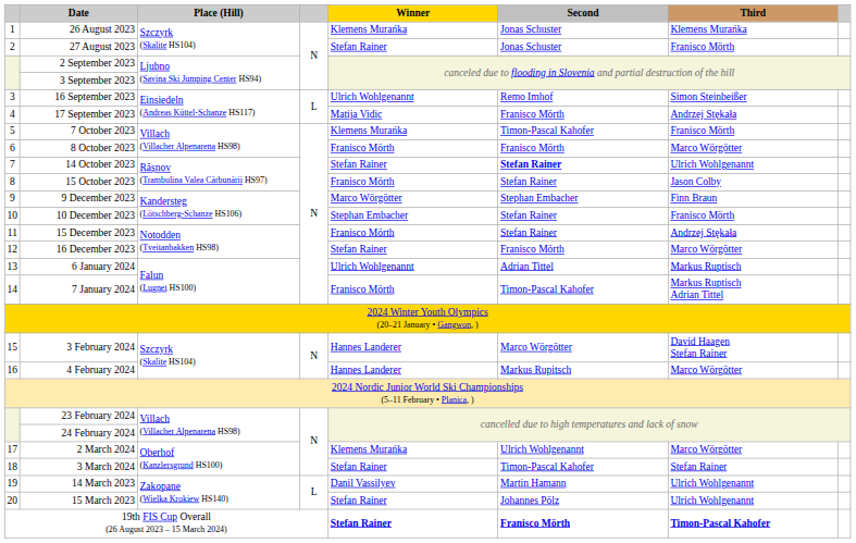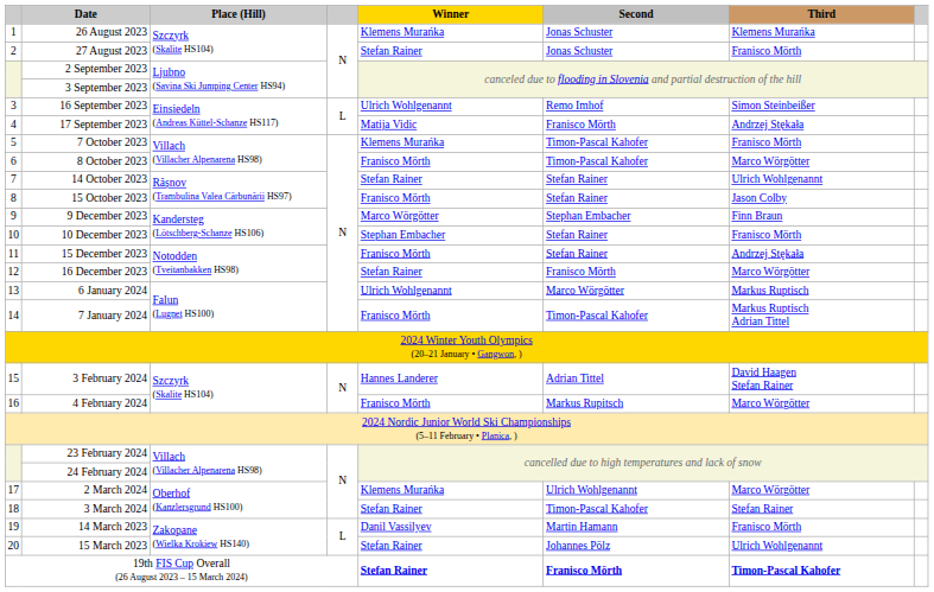 <table class="wikitable plainrowheaders" style="background:#fff; font-size:86%; line-height:16px; border:grey solid 1px; border-collapse:collapse;">
 <tr>
 <th scope="col" style="background:#ccc; width=10 px;"></th>
 <th scope="col" style="background:#ccc; width:150px;">Date</th>
 <th scope="col" style="background:#ccc; width:210px;">Place (Hill)</th>
 <th scope="col" style="background:#ccc; width:31px;"></th>
 <th scope="col" style="background:gold; width:220px;">Winner</th>
 <th scope="col" style="background:silver; width:220px;">Second</th>
 <th scope="col" style="background:#c96; width:220px;">Third</th>
 <th scope="col" style="background:#ccc; width:10px;"></th>
 </tr>
 <tr>
 <td align="center">1</td>
 <td align="right">26 August 2023</td>
 <td rowspan=2> <a href='#'>Szczyrk</a><br><small>(<a href='#'>Skalite</a> HS104)</small></td>
 <td rowspan=4 align="center">N</td>
 <td> <a href='#'>Klemens Murańka</a></td>
 <td> <a href='#'>Jonas Schuster</a></td>
 <td> <a href='#'>Klemens Murańka</a></td>
 <td></td>
 </tr>
 <tr>
 <td align="center">2</td>
 <td align="right">27 August 2023</td>
 <td> <a href='#'>Stefan Rainer</a></td>
 <td> <a href='#'>Jonas Schuster</a></td>
 <td> <a href='#'>Franisco Mörth</a></td>
 <td></td>
 </tr>
 <tr>
 <td rowspan="2" align="center" bgcolor="F5F5DC"></td>
 <td align="right">2 September 2023</td>
 <td rowspan="2"> <a href='#'>Ljubno</a><br><small>(<a href='#'>Savina Ski Jumping Center</a> HS94)</small></td>
 <td colspan=5 rowspan=2 align=center bgcolor="F5F5DC" style=color:#696969><em>canceled due to <a href='#'>flooding in Slovenia</a> and partial destruction of the hill</em></td>
 </tr>
 <tr>
 <td align="right">3 September 2023</td>
 </tr>
 <tr>
 <td align="center">3</td>
 <td align="right">16 September 2023</td>
 <td rowspan=2> <a href='#'>Einsiedeln</a><br><small>(<a href='#'>Andreas Küttel-Schanze</a> HS117)</small></td>
 <td rowspan=2 align="center">L</td>
 <td> <a href='#'>Ulrich Wohlgenannt</a></td>
 <td> <a href='#'>Remo Imhof</a></td>
 <td> <a href='#'>Simon Steinbeißer</a></td>
 <td></td>
 </tr>
 <tr>
 <td align="center">4</td>
 <td align="right">17 September 2023</td>
 <td> <a href='#'>Matija Vidic</a></td>
 <td> <a href='#'>Franisco Mörth</a></td>
 <td> <a href='#'>Andrzej Stękała</a></td>
 <td></td>
 </tr>
 <tr>
 <td align="center">5</td>
 <td align="right">7 October 2023</td>
 <td rowspan=2> <a href='#'>Villach</a><br><small>(<a href='#'>Villacher Alpenarena</a> HS98)</small></td>
 <td rowspan=10 align="center">N</td>
 <td> <a href='#'>Klemens Murańka</a></td>
 <td> <a href='#'>Timon-Pascal Kahofer</a></td>
 <td> <a href='#'>Franisco Mörth</a></td>
 <td></td>
 </tr>
 <tr>
 <td align="center">6</td>
 <td align="right">8 October 2023</td>
 <td> <a href='#'>Franisco Mörth</a></td>
-<td> <a href='#'>Franisco Mörth</a></td>
+<td> <a href='#'>Timon-Pascal Kahofer</a></td>
 <td> <a href='#'>Marco Wörgötter</a></td>
 <td></td>
 </tr>
 <tr>
 <td align="center">7</td>
 <td align="right">14 October 2023</td>
 <td rowspan=2> <a href='#'>Râșnov</a><br><small>(<a href='#'>Trambulina Valea Cărbunării</a> HS97)</small></td>
 <td> <a href='#'>Stefan Rainer</a></td>
-<td><strong> <a href='#'>Stefan Rainer</a></strong></td>
+<td> <a href='#'>Stefan Rainer</a></td>
 <td> <a href='#'>Ulrich Wohlgenannt</a></td>
 <td></td>
 </tr>
 <tr>
 <td align="center">8</td>
 <td align="right">15 October 2023</td>
 <td> <a href='#'>Franisco Mörth</a></td>
 <td> <a href='#'>Stefan Rainer</a></td>
 <td> <a href='#'>Jason Colby</a></td>
 <td></td>
 </tr>
 <tr>
 <td align="center">9</td>
 <td align="right">9 December 2023</td>
 <td rowspan="2"> <a href='#'>Kandersteg</a><br><small>(<a href='#'>Lötschberg-Schanze</a> HS106)</small></td>
 <td> <a href='#'>Marco Wörgötter</a></td>
 <td> <a href='#'>Stephan Embacher</a></td>
 <td> <a href='#'>Finn Braun</a></td>
 <td></td>
 </tr>
 <tr>
 <td align="center">10</td>
 <td align="right">10 December 2023</td>
 <td> <a href='#'>Stephan Embacher</a></td>
 <td> <a href='#'>Stefan Rainer</a></td>
 <td> <a href='#'>Franisco Mörth</a></td>
 <td></td>
 </tr>
 <tr>
 <td align="center">11</td>
 <td align="right">15 December 2023</td>
 <td rowspan="2"> <a href='#'>Notodden</a><br><small>(<a href='#'>Tveitanbakken</a> HS98)</small></td>
 <td> <a href='#'>Franisco Mörth</a></td>
 <td> <a href='#'>Stefan Rainer</a></td>
 <td> <a href='#'>Andrzej Stękała</a></td>
 <td></td>
 </tr>
 <tr>
 <td align="center">12</td>
 <td align="right">16 December 2023</td>
 <td> <a href='#'>Stefan Rainer</a></td>
 <td> <a href='#'>Franisco Mörth</a></td>
 <td> <a href='#'>Marco Wörgötter</a></td>
 <td></td>
 </tr>
 <tr>
 <td align="center">13</td>
 <td align="right">6 January 2024</td>
 <td rowspan="2"> <a href='#'>Falun</a><br><small>(<a href='#'>Lugnet</a> HS100)</small></td>
 <td> <a href='#'>Ulrich Wohlgenannt</a></td>
-<td> <a href='#'>Adrian Tittel</a></td>
+<td> <a href='#'>Marco Wörgötter</a></td>
 <td> <a href='#'>Markus Ruptisch</a></td>
 <td></td>
 </tr>
 <tr>
 <td align="center">14</td>
 <td align="right">7 January 2024</td>
 <td> <a href='#'>Franisco Mörth</a></td>
 <td> <a href='#'>Timon-Pascal Kahofer</a></td>
 <td> <a href='#'>Markus Ruptisch</a><br> <a href='#'>Adrian Tittel</a></td>
 <td></td>
 </tr>
 <tr style="background:gold">
 <td align=center colspan=8><a href='#'>2024 Winter Youth Olympics</a><br><small>(20–21 January • <a href='#'>Gangwon</a>, )</small></td>
 </tr>
 <tr>
 <td align="center">15</td>
 <td align="right">3 February 2024</td>
 <td rowspan="2"> <a href='#'>Szczyrk</a><small><br>(<a href='#'>Skalite</a> HS104)</small></td>
 <td rowspan=2 align="center">N</td>
 <td> <a href='#'>Hannes Landerer</a></td>
-<td> <a href='#'>Marco Wörgötter</a></td>
+<td> <a href='#'>Adrian Tittel</a></td>
 <td> <a href='#'>David Haagen</a><br> <a href='#'>Stefan Rainer</a></td>
 <td></td>
 </tr>
 <tr>
 <td align="center">16</td>
 <td align="right">4 February 2024</td>
-<td> <a href='#'>Hannes Landerer</a></td>
+<td> <a href='#'>Franisco Mörth</a></td>
 <td> <a href='#'>Markus Rupitsch</a></td>
 <td> <a href='#'>Marco Wörgötter</a></td>
 <td></td>
 </tr>
 <tr style="background:#FFEBAD">
 <td align=center colspan=8><a href='#'>2024 Nordic Junior World Ski Championships</a><br><small>(5–11 February • <a href='#'>Planica</a>, )</small></td>
 </tr>
 <tr>
 <td rowspan=2 bgcolor="F5F5DC"></td>
 <td align="right">23 February 2024</td>
 <td rowspan="2"> <a href='#'>Villach</a><small><br>(<a href='#'>Villacher Alpenarena</a> HS98)</small></td>
 <td rowspan=4 align="center">N</td>
 <td colspan=4 rowspan=2 align=center bgcolor="F5F5DC" style=color:#696969><em>cancelled due to high temperatures and lack of snow</em></td>
 </tr>
 <tr>
 <td align="right">24 February 2024</td>
 </tr>
 <tr>
 <td align="center">17</td>
 <td align="right">2 March 2024</td>
 <td rowspan="2"> <a href='#'>Oberhof</a><small><br>(<a href='#'>Kanzlersgrund</a> HS100)</small></td>
 <td> <a href='#'>Klemens Murańka</a></td>
 <td> <a href='#'>Ulrich Wohlgenannt</a></td>
 <td> <a href='#'>Marco Wörgötter</a></td>
 <td></td>
 </tr>
 <tr>
 <td align="center">18</td>
 <td align="right">3 March 2024</td>
 <td> <a href='#'>Stefan Rainer</a></td>
 <td> <a href='#'>Timon-Pascal Kahofer</a></td>
 <td> <a href='#'>Stefan Rainer</a></td>
 <td></td>
 </tr>
 <tr>
 <td align="center">19</td>
 <td align="right">14 March 2023</td>
 <td rowspan="2"> <a href='#'>Zakopane</a><br><small>(<a href='#'>Wielka Krokiew</a> HS140)</small></td>
 <td rowspan="2"  align="center">L</td>
 <td> <a href='#'>Danil Vassilyev</a></td>
 <td> <a href='#'>Martin Hamann</a></td>
-<td> <a href='#'>Ulrich Wohlgenannt</a></td>
+<td> <a href='#'>Franisco Mörth</a></td>
 <td></td>
 </tr>
 <tr>
 <td align="center">20</td>
 <td align="right">15 March 2023</td>
 <td> <a href='#'>Stefan Rainer</a></td>
 <td> <a href='#'>Johannes Pölz</a></td>
 <td> <a href='#'>Ulrich Wohlgenannt</a></td>
 <td></td>
 </tr>
 <tr>
 <td colspan="4" align="center">19th <a href='#'>FIS Cup</a> Overall<br><small>(26 August 2023 – 15 March 2024)</small></td>
 <td> <strong><a href='#'>Stefan Rainer</a></strong></td>
 <td> <strong><a href='#'>Franisco Mörth</a></strong></td>
 <td> <strong><a href='#'>Timon-Pascal Kahofer</a></strong></td>
 <td></td>
 </tr>
 </table>
